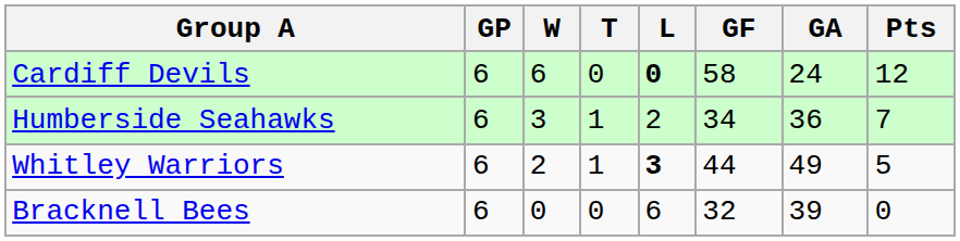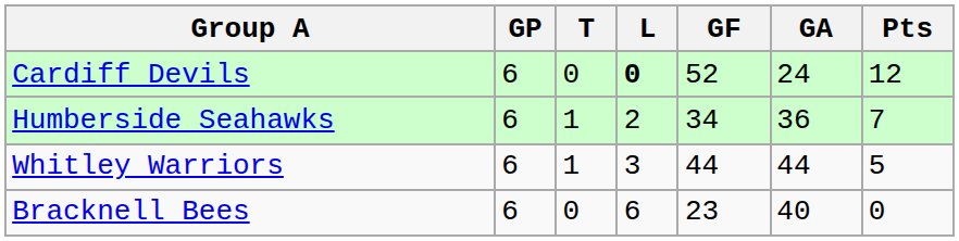 <table class="wikitable">
 <tr>
 <th width="40%">Group A</th>
 <th width="5%">GP</th>
-<th width="5%">W</th>
 <th width="5%">T</th>
 <th width="5%">L</th>
 <th width="7.5%">GF</th>
 <th width="7.5%">GA</th>
 <th width="7.5%">Pts</th>
 </tr>
 <tr bgcolor="#CCFFCC">
 <td><a href='#'>Cardiff Devils</a></td>
 <td>6</td>
-<td>6</td>
 <td>0</td>
 <td><strong>0</strong></td>
-<td>58</td>
+<td>52</td>
 <td>24</td>
 <td>12</td>
 </tr>
 <tr bgcolor="#CCFFCC">
 <td><a href='#'>Humberside Seahawks</a></td>
 <td>6</td>
-<td>3</td>
 <td>1</td>
 <td>2</td>
 <td>34</td>
 <td>36</td>
 <td>7</td>
 </tr>
 <tr>
 <td><a href='#'>Whitley Warriors</a></td>
 <td>6</td>
-<td>2</td>
 <td>1</td>
-<td><strong>3</strong></td>
+<td>3</td>
 <td>44</td>
-<td>49</td>
+<td>44</td>
 <td>5</td>
 </tr>
 <tr>
 <td><a href='#'>Bracknell Bees</a></td>
 <td>6</td>
 <td>0</td>
-<td>0</td>
 <td>6</td>
-<td>32</td>
-<td>39</td>
+<td>23</td>
+<td>40</td>
 <td>0</td>
 </tr>
 </table>
